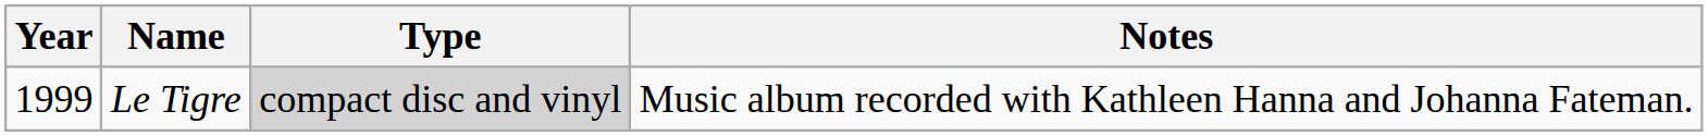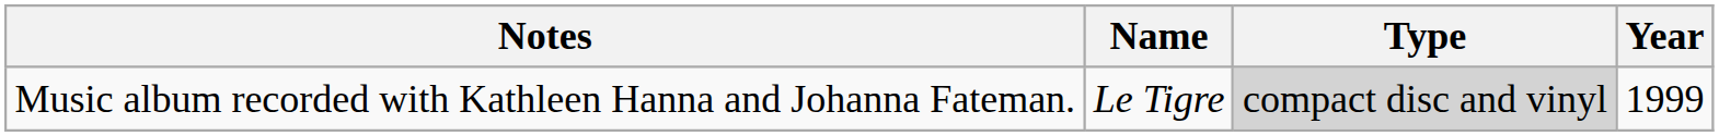 <table class="wikitable">
 <tr>
-<th>Year</th>
+<th>Notes</th>
 <th>Name</th>
 <th>Type</th>
-<th>Notes</th>
+<th>Year</th>
 </tr>
 <tr>
-<td>1999</td>
+<td>Music album recorded with Kathleen Hanna and Johanna Fateman.</td>
 <td><em>Le Tigre</em></td>
 <td style="background: lightgrey;">compact disc and vinyl</td>
-<td>Music album recorded with Kathleen Hanna and Johanna Fateman.</td>
+<td>1999</td>
 </tr>
 </table>
